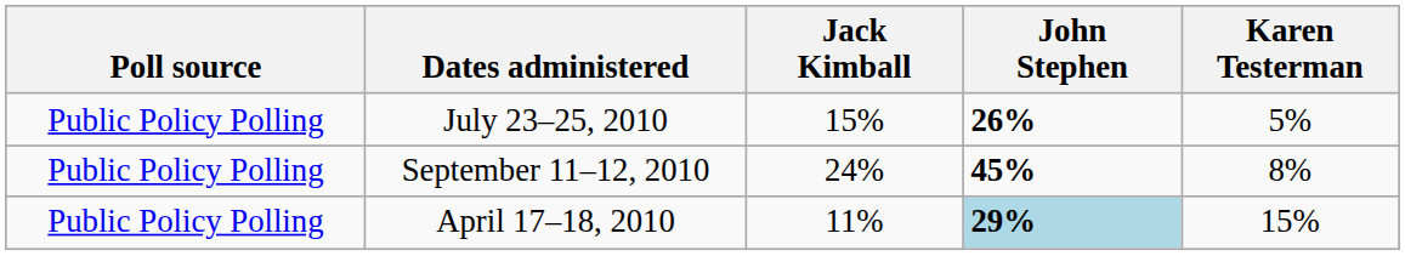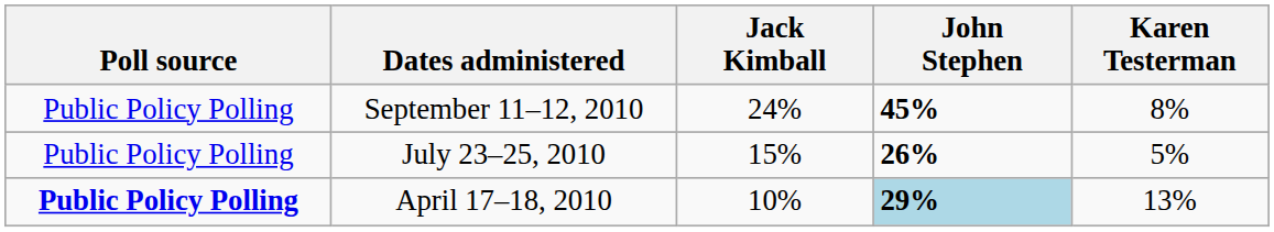 <table class="wikitable">
 <tr valign=bottom>
 <th style="width:170px;">Poll source</th>
 <th style="width:180px;">Dates administered</th>
 <th style="width:100px;">Jack<br>Kimball</th>
 <th style="width:100px;">John<br>Stephen</th>
 <th style="width:100px;">Karen<br>Testerman</th>
 </tr>
 <tr>
 <td align=center><a href='#'>Public Policy Polling</a></td>
-<td align=center>July 23–25, 2010</td>
-<td align=center>15%</td>
-<td><strong>26%</strong></td>
-<td align=center>5%</td>
-</tr>
-<tr>
-<td align=center><a href='#'>Public Policy Polling</a></td>
 <td align=center>September 11–12, 2010</td>
 <td align=center>24%</td>
 <td><strong>45%</strong></td>
 <td align=center>8%</td>
 </tr>
 <tr>
 <td align=center><a href='#'>Public Policy Polling</a></td>
+<td align=center>July 23–25, 2010</td>
+<td align=center>15%</td>
+<td><strong>26%</strong></td>
+<td align=center>5%</td>
+</tr>
+<tr>
+<td align=center><strong><a href='#'>Public Policy Polling</a></strong></td>
 <td align=center>April 17–18, 2010</td>
-<td align=center>11%</td>
+<td align=center>10%</td>
 <td style="background: lightblue;"><strong>29%</strong></td>
-<td align=center>15%</td>
+<td align=center>13%</td>
 </tr>
 </table>
